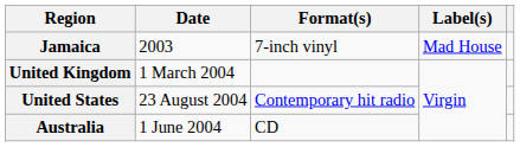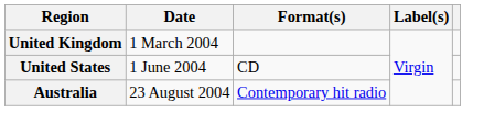 <table class="wikitable plainrowheaders">
 <tr>
 <th scope="col">Region</th>
 <th scope="col">Date</th>
 <th scope="col">Format(s)</th>
 <th scope="col">Label(s)</th>
 <th scope="col"></th>
-</tr>
-<tr>
-<th scope="row">Jamaica</th>
-<td>2003</td>
-<td>7-inch vinyl</td>
-<td><a href='#'>Mad House</a></td>
-<td></td>
 </tr>
 <tr>
 <th scope="row">United Kingdom</th>
 <td>1 March 2004</td>
 <td></td>
 <td rowspan="3"><a href='#'>Virgin</a></td>
 <td></td>
 </tr>
 <tr>
 <th scope="row">United States</th>
+<td>1 June 2004</td>
+<td>CD</td>
+<td></td>
+</tr>
+<tr>
+<th scope="row">Australia</th>
 <td>23 August 2004</td>
 <td><a href='#'>Contemporary hit radio</a></td>
 <td></td>
 </tr>
-<tr>
-<th scope="row">Australia</th>
-<td>1 June 2004</td>
-<td>CD</td>
-<td></td>
-</tr>
 </table>
